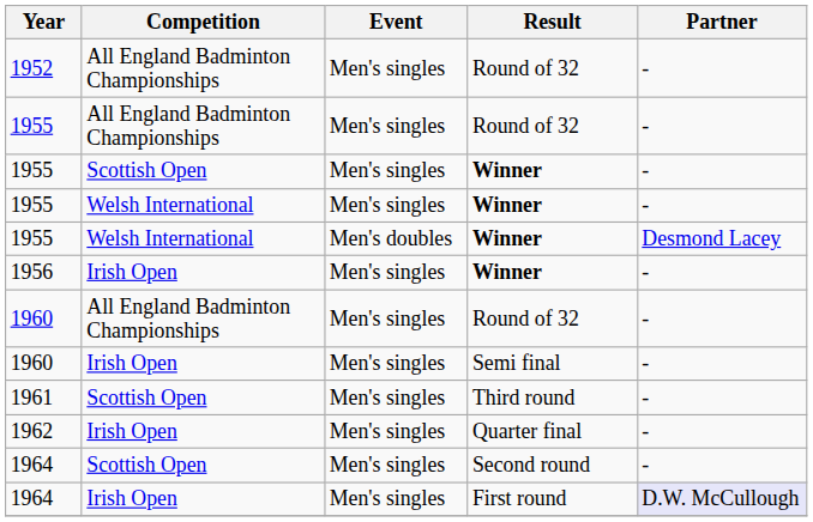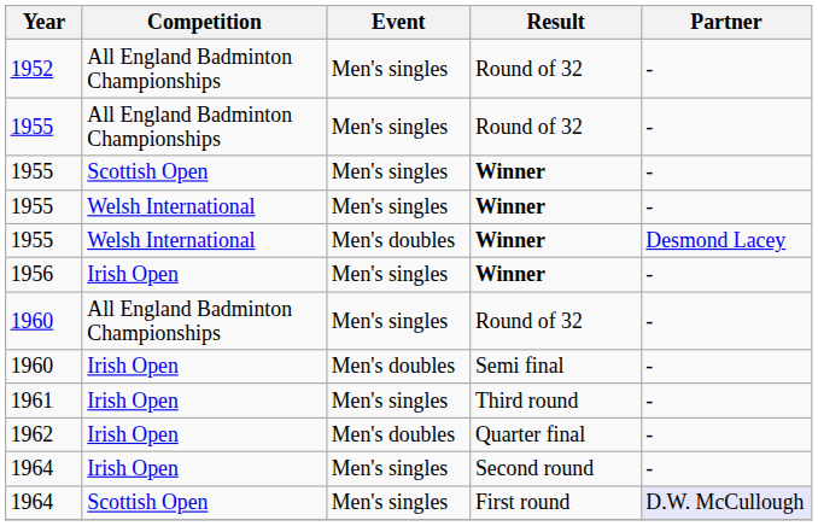 <table class="wikitable">
 <tr>
 <th width=50>Year</th>
 <th width=175>Competition</th>
 <th width=100>Event</th>
 <th width=120>Result</th>
 <th width=120>Partner</th>
 </tr>
 <tr>
 <td><a href='#'>1952</a></td>
 <td>All England Badminton Championships</td>
 <td>Men's singles</td>
 <td>Round of 32</td>
 <td>-</td>
 </tr>
 <tr>
 <td><a href='#'>1955</a></td>
 <td>All England Badminton Championships</td>
 <td>Men's singles</td>
 <td>Round of 32</td>
 <td>-</td>
 </tr>
 <tr>
 <td>1955</td>
 <td><a href='#'>Scottish Open</a></td>
 <td>Men's singles</td>
 <td><strong>Winner</strong></td>
 <td>-</td>
 </tr>
 <tr>
 <td>1955</td>
 <td><a href='#'>Welsh International</a></td>
 <td>Men's singles</td>
 <td><strong>Winner</strong></td>
 <td>-</td>
 </tr>
 <tr>
 <td>1955</td>
 <td><a href='#'>Welsh International</a></td>
 <td>Men's doubles</td>
 <td><strong>Winner</strong></td>
 <td><a href='#'>Desmond Lacey</a></td>
 </tr>
 <tr>
 <td>1956</td>
 <td><a href='#'>Irish Open</a></td>
 <td>Men's singles</td>
 <td><strong>Winner</strong></td>
 <td>-</td>
 </tr>
 <tr>
 <td><a href='#'>1960</a></td>
 <td>All England Badminton Championships</td>
 <td>Men's singles</td>
 <td>Round of 32</td>
 <td>-</td>
 </tr>
 <tr>
 <td>1960</td>
 <td><a href='#'>Irish Open</a></td>
-<td>Men's singles</td>
+<td>Men's doubles</td>
 <td>Semi final</td>
 <td>-</td>
 </tr>
 <tr>
 <td>1961</td>
-<td><a href='#'>Scottish Open</a></td>
+<td><a href='#'>Irish Open</a></td>
 <td>Men's singles</td>
 <td>Third round</td>
 <td>-</td>
 </tr>
 <tr>
 <td>1962</td>
 <td><a href='#'>Irish Open</a></td>
-<td>Men's singles</td>
+<td>Men's doubles</td>
 <td>Quarter final</td>
 <td>-</td>
 </tr>
 <tr>
 <td>1964</td>
-<td><a href='#'>Scottish Open</a></td>
+<td><a href='#'>Irish Open</a></td>
 <td>Men's singles</td>
 <td>Second round</td>
 <td>-</td>
 </tr>
 <tr>
 <td>1964</td>
-<td><a href='#'>Irish Open</a></td>
+<td><a href='#'>Scottish Open</a></td>
 <td>Men's singles</td>
 <td>First round</td>
 <td style="background: lavender;">D.W. McCullough</td>
 </tr>
 <tr>
 </tr>
 </table>
